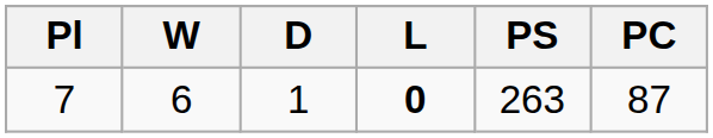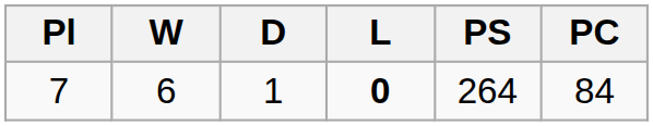 <table class="wikitable"  style="text-align:center" width="">
 <tr>
 </tr>
 <tr>
 <th width=40px>Pl</th>
 <th width=40px>W</th>
 <th width=40px>D</th>
 <th width=40px>L</th>
 <th width=40px>PS</th>
 <th width=40px>PC</th>
 </tr>
 <tr>
 <td>7</td>
 <td>6</td>
 <td>1</td>
 <td><strong>0</strong></td>
-<td>263</td>
-<td>87</td>
+<td>264</td>
+<td>84</td>
 </tr>
 </table>
